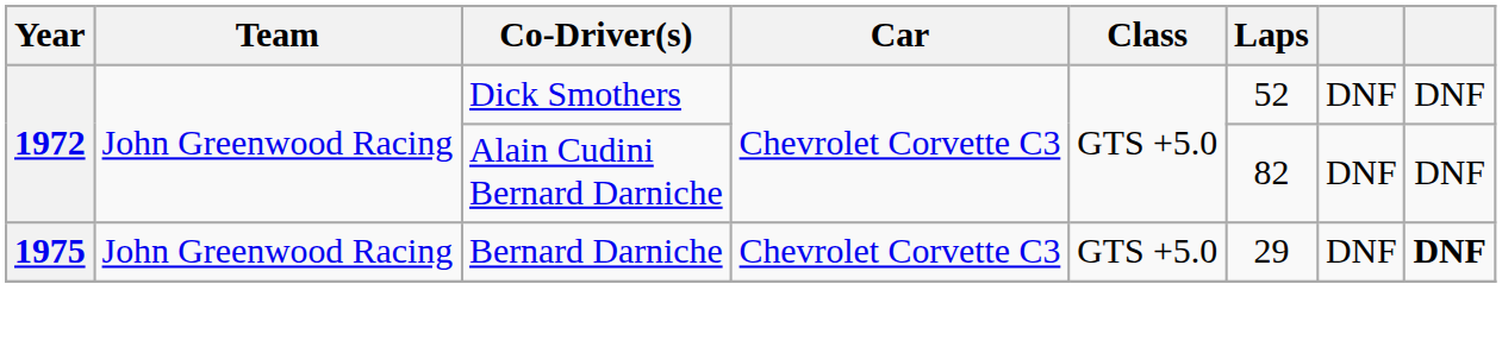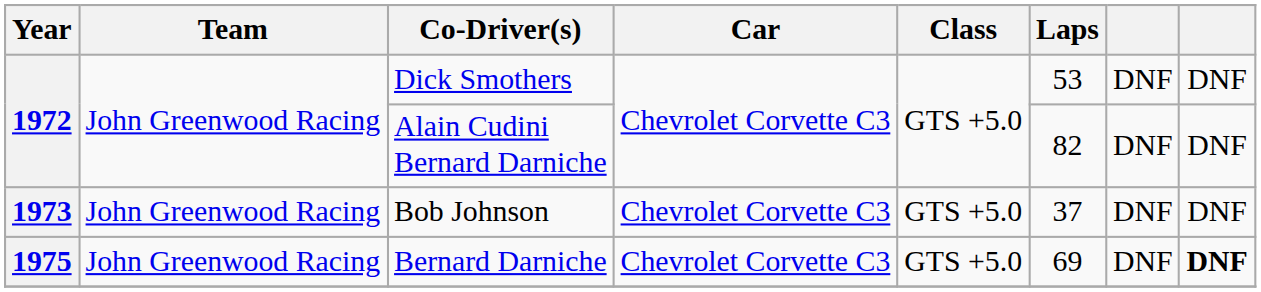 <table class="wikitable" style="text-align:center; font-size:90%">
 <tr>
 <th>Year</th>
 <th>Team</th>
 <th>Co-Driver(s)</th>
 <th>Car</th>
 <th>Class</th>
 <th>Laps</th>
 <th></th>
 <th></th>
 </tr>
 <tr>
 <th rowspan="2"><a href='#'>1972</a></th>
 <td rowspan="2" align="left"> <a href='#'>John Greenwood Racing</a></td>
 <td align="left"> <a href='#'>Dick Smothers</a></td>
 <td rowspan="2" align="left"><a href='#'>Chevrolet Corvette C3</a></td>
 <td rowspan="2">GTS +5.0</td>
-<td>52</td>
+<td>53</td>
 <td>DNF</td>
 <td>DNF</td>
 </tr>
 <tr>
 <td align="left"> <a href='#'>Alain Cudini</a><br> <a href='#'>Bernard Darniche</a></td>
 <td>82</td>
 <td>DNF</td>
 <td>DNF</td>
 </tr>
 <tr>
+<th><a href='#'>1973</a></th>
+<td align="left"> <a href='#'>John Greenwood Racing</a></td>
+<td align="left"> Bob Johnson</td>
+<td align="left"><a href='#'>Chevrolet Corvette C3</a></td>
+<td>GTS +5.0</td>
+<td>37</td>
+<td>DNF</td>
+<td>DNF</td>
+</tr>
+<tr>
 <th><a href='#'>1975</a></th>
 <td align="left"> <a href='#'>John Greenwood Racing</a></td>
 <td align="left"> <a href='#'>Bernard Darniche</a></td>
 <td align="left"><a href='#'>Chevrolet Corvette C3</a></td>
 <td>GTS +5.0</td>
-<td>29</td>
+<td>69</td>
 <td>DNF</td>
 <td><strong>DNF</strong></td>
 </tr>
 <tr>
 </tr>
 </table>
